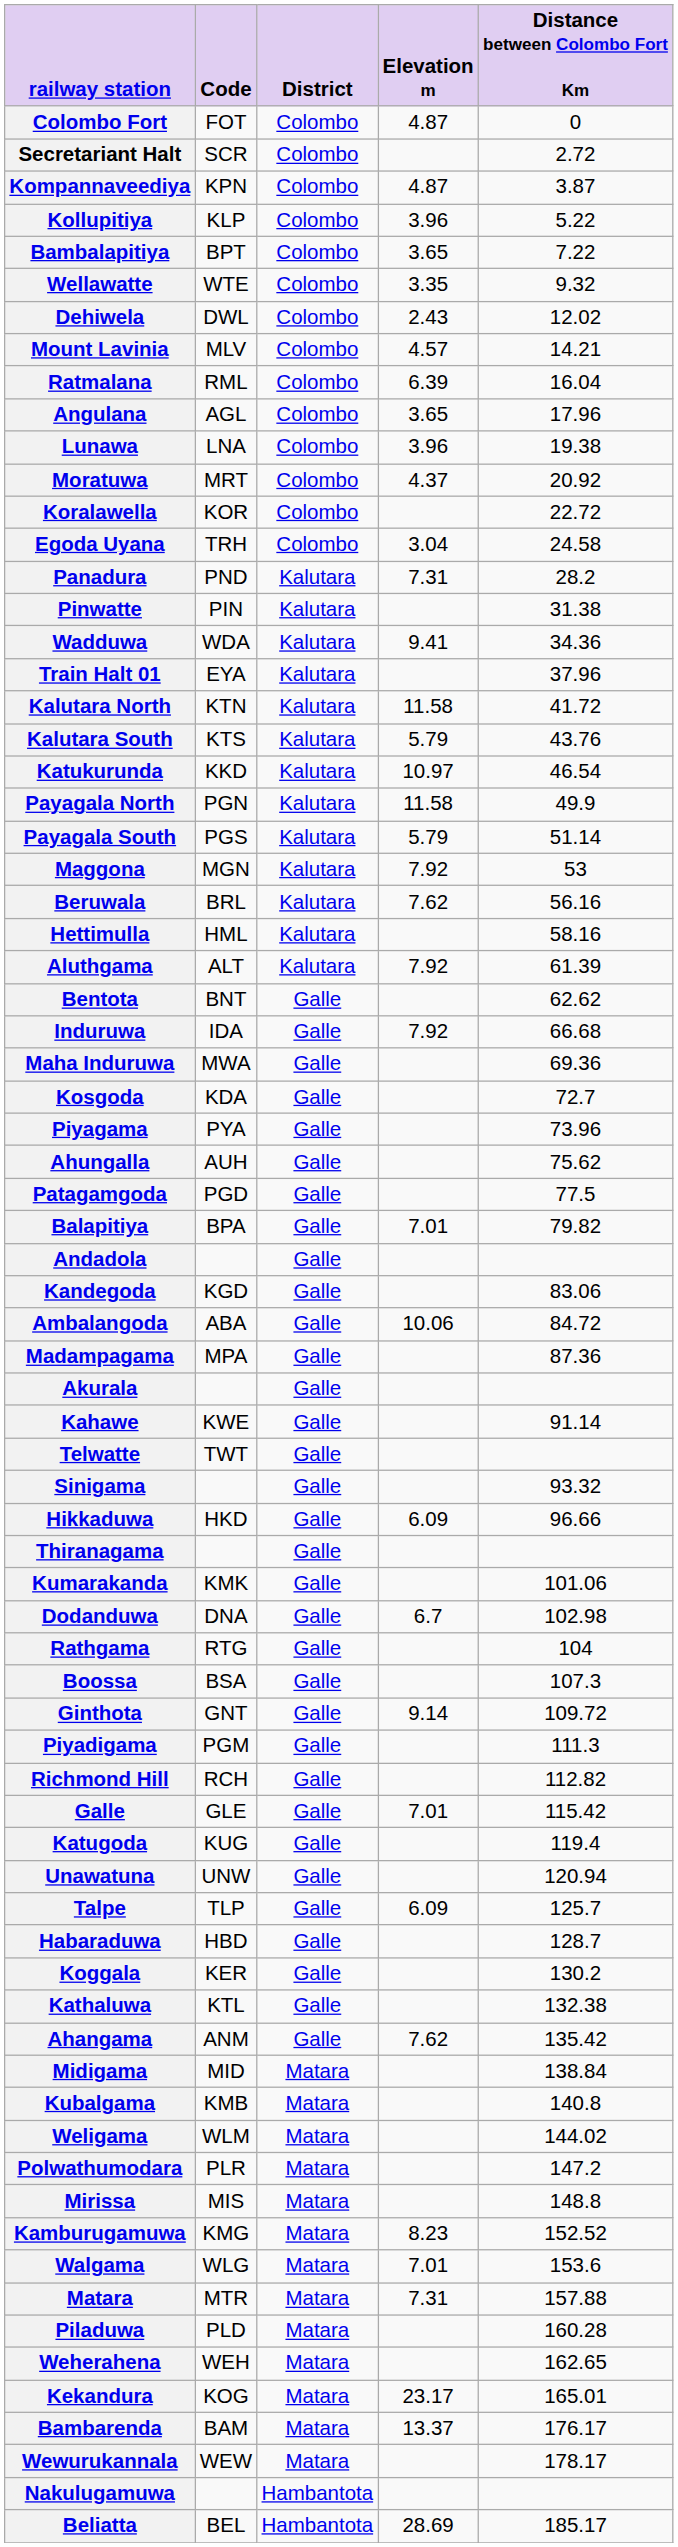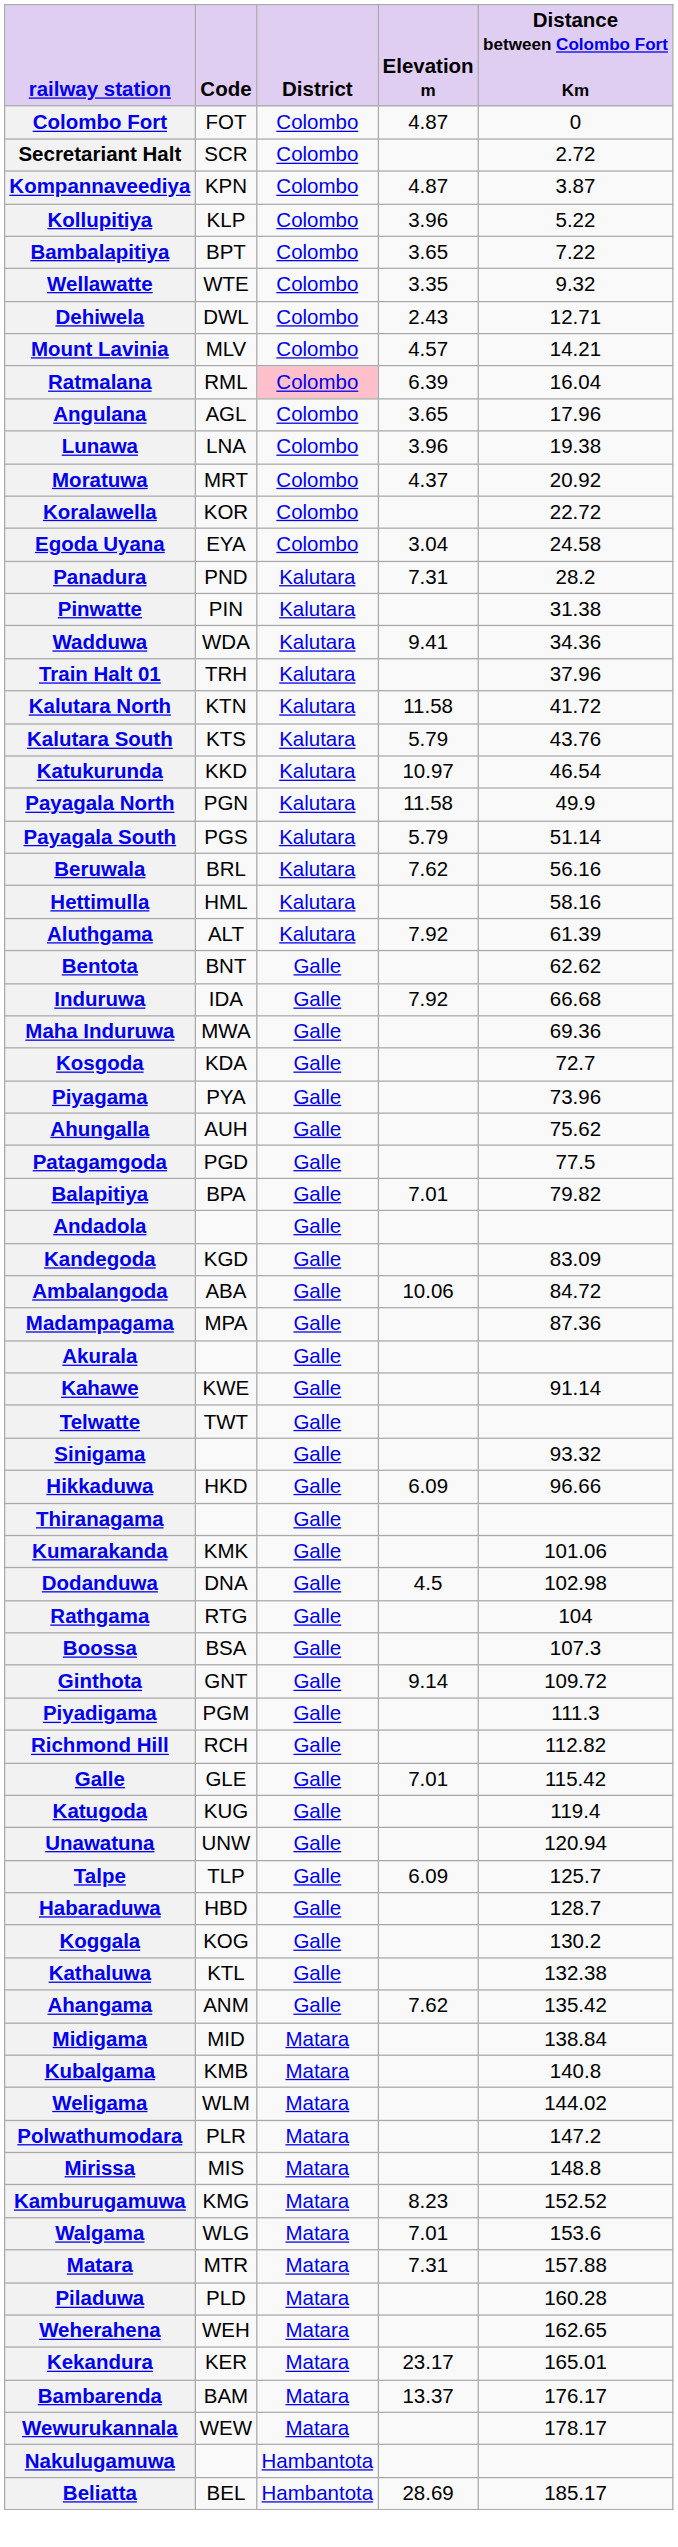 <table class="wikitable sortable" style="text-align:center; font-size:100%">
 <tr valign=bottom>
 <th style="background-color:#E0CEF2;"><a href='#'>railway station</a></th>
 <th style="background-color:#E0CEF2;">Code</th>
 <th style="background-color:#E0CEF2;">District</th>
 <th style="background-color:#E0CEF2;">Elevation<br><small>m</small><br></th>
 <th style="background-color:#E0CEF2;">Distance<br><small>between <a href='#'>Colombo Fort</a></small><br><br><small>Km</small><br></th>
 </tr>
 <tr>
 <th><a href='#'>Colombo Fort</a></th>
 <td>FOT</td>
 <td><a href='#'>Colombo</a></td>
 <td>4.87</td>
 <td>0</td>
 </tr>
 <tr>
 <th>Secretariant Halt</th>
 <td>SCR</td>
 <td><a href='#'>Colombo</a></td>
 <td></td>
 <td>2.72</td>
 </tr>
 <tr>
 <th><a href='#'>Kompannaveediya</a></th>
 <td>KPN</td>
 <td><a href='#'>Colombo</a></td>
 <td>4.87</td>
 <td>3.87</td>
 </tr>
 <tr>
 <th><a href='#'>Kollupitiya</a></th>
 <td>KLP</td>
 <td><a href='#'>Colombo</a></td>
 <td>3.96</td>
 <td>5.22</td>
 </tr>
 <tr>
 <th><a href='#'>Bambalapitiya</a></th>
 <td>BPT</td>
 <td><a href='#'>Colombo</a></td>
 <td>3.65</td>
 <td>7.22</td>
 </tr>
 <tr>
 <th><a href='#'>Wellawatte</a></th>
 <td>WTE</td>
 <td><a href='#'>Colombo</a></td>
 <td>3.35</td>
 <td>9.32</td>
 </tr>
 <tr>
 <th><a href='#'>Dehiwela</a></th>
 <td>DWL</td>
 <td><a href='#'>Colombo</a></td>
 <td>2.43</td>
-<td>12.02</td>
+<td>12.71</td>
 </tr>
 <tr>
 <th><a href='#'>Mount Lavinia</a></th>
 <td>MLV</td>
 <td><a href='#'>Colombo</a></td>
 <td>4.57</td>
 <td>14.21</td>
 </tr>
 <tr>
 <th><a href='#'>Ratmalana</a></th>
 <td>RML</td>
-<td><a href='#'>Colombo</a></td>
+<td style="background: pink;"><a href='#'>Colombo</a></td>
 <td>6.39</td>
 <td>16.04</td>
 </tr>
 <tr>
 <th><a href='#'>Angulana</a></th>
 <td>AGL</td>
 <td><a href='#'>Colombo</a></td>
 <td>3.65</td>
 <td>17.96</td>
 </tr>
 <tr>
 <th><a href='#'>Lunawa</a></th>
 <td>LNA</td>
 <td><a href='#'>Colombo</a></td>
 <td>3.96</td>
 <td>19.38</td>
 </tr>
 <tr>
 <th><a href='#'>Moratuwa</a></th>
 <td>MRT</td>
 <td><a href='#'>Colombo</a></td>
 <td>4.37</td>
 <td>20.92</td>
 </tr>
 <tr>
 <th><a href='#'>Koralawella</a></th>
 <td>KOR</td>
 <td><a href='#'>Colombo</a></td>
 <td></td>
 <td>22.72</td>
 </tr>
 <tr>
 <th><a href='#'>Egoda Uyana</a></th>
-<td>TRH</td>
+<td>EYA</td>
 <td><a href='#'>Colombo</a></td>
 <td>3.04</td>
 <td>24.58</td>
 </tr>
 <tr>
 <th><a href='#'>Panadura</a></th>
 <td>PND</td>
 <td><a href='#'>Kalutara</a></td>
 <td>7.31</td>
 <td>28.2</td>
 </tr>
 <tr>
 <th><a href='#'>Pinwatte</a></th>
 <td>PIN</td>
 <td><a href='#'>Kalutara</a></td>
 <td></td>
 <td>31.38</td>
 </tr>
 <tr>
 <th><a href='#'>Wadduwa</a></th>
 <td>WDA</td>
 <td><a href='#'>Kalutara</a></td>
 <td>9.41</td>
 <td>34.36</td>
 </tr>
 <tr>
 <th><a href='#'>Train Halt 01</a></th>
-<td>EYA</td>
+<td>TRH</td>
 <td><a href='#'>Kalutara</a></td>
 <td></td>
 <td>37.96</td>
 </tr>
 <tr>
 <th><a href='#'>Kalutara North</a></th>
 <td>KTN</td>
 <td><a href='#'>Kalutara</a></td>
 <td>11.58</td>
 <td>41.72</td>
 </tr>
 <tr>
 <th><a href='#'>Kalutara South</a></th>
 <td>KTS</td>
 <td><a href='#'>Kalutara</a></td>
 <td>5.79</td>
 <td>43.76</td>
 </tr>
 <tr>
 <th><a href='#'>Katukurunda</a></th>
 <td>KKD</td>
 <td><a href='#'>Kalutara</a></td>
 <td>10.97</td>
 <td>46.54</td>
 </tr>
 <tr>
 <th><a href='#'>Payagala North</a></th>
 <td>PGN</td>
 <td><a href='#'>Kalutara</a></td>
 <td>11.58</td>
 <td>49.9</td>
 </tr>
 <tr>
 <th><a href='#'>Payagala South</a></th>
 <td>PGS</td>
 <td><a href='#'>Kalutara</a></td>
 <td>5.79</td>
 <td>51.14</td>
-</tr>
-<tr>
-<th><a href='#'>Maggona</a></th>
-<td>MGN</td>
-<td><a href='#'>Kalutara</a></td>
-<td>7.92</td>
-<td>53</td>
 </tr>
 <tr>
 <th><a href='#'>Beruwala</a></th>
 <td>BRL</td>
 <td><a href='#'>Kalutara</a></td>
 <td>7.62</td>
 <td>56.16</td>
 </tr>
 <tr>
 <th><a href='#'>Hettimulla</a></th>
 <td>HML</td>
 <td><a href='#'>Kalutara</a></td>
 <td></td>
 <td>58.16</td>
 </tr>
 <tr>
 <th><a href='#'>Aluthgama</a></th>
 <td>ALT</td>
 <td><a href='#'>Kalutara</a></td>
 <td>7.92</td>
 <td>61.39</td>
 </tr>
 <tr>
 <th><a href='#'>Bentota</a></th>
 <td>BNT</td>
 <td><a href='#'>Galle</a></td>
 <td></td>
 <td>62.62</td>
 </tr>
 <tr>
 <th><a href='#'>Induruwa</a></th>
 <td>IDA</td>
 <td><a href='#'>Galle</a></td>
 <td>7.92</td>
 <td>66.68</td>
 </tr>
 <tr>
 <th><a href='#'>Maha Induruwa</a></th>
 <td>MWA</td>
 <td><a href='#'>Galle</a></td>
 <td></td>
 <td>69.36</td>
 </tr>
 <tr>
 <th><a href='#'>Kosgoda</a></th>
 <td>KDA</td>
 <td><a href='#'>Galle</a></td>
 <td></td>
 <td>72.7</td>
 </tr>
 <tr>
 <th><a href='#'>Piyagama</a></th>
 <td>PYA</td>
 <td><a href='#'>Galle</a></td>
 <td></td>
 <td>73.96</td>
 </tr>
 <tr>
 <th><a href='#'>Ahungalla</a></th>
 <td>AUH</td>
 <td><a href='#'>Galle</a></td>
 <td></td>
 <td>75.62</td>
 </tr>
 <tr>
 <th><a href='#'>Patagamgoda</a></th>
 <td>PGD</td>
 <td><a href='#'>Galle</a></td>
 <td></td>
 <td>77.5</td>
 </tr>
 <tr>
 <th><a href='#'>Balapitiya</a></th>
 <td>BPA</td>
 <td><a href='#'>Galle</a></td>
 <td>7.01</td>
 <td>79.82</td>
 </tr>
 <tr>
 <th><a href='#'>Andadola</a></th>
 <td></td>
 <td><a href='#'>Galle</a></td>
 <td></td>
 <td></td>
 </tr>
 <tr>
 <th><a href='#'>Kandegoda</a></th>
 <td>KGD</td>
 <td><a href='#'>Galle</a></td>
 <td></td>
-<td>83.06</td>
+<td>83.09</td>
 </tr>
 <tr>
 <th><a href='#'>Ambalangoda</a></th>
 <td>ABA</td>
 <td><a href='#'>Galle</a></td>
 <td>10.06</td>
 <td>84.72</td>
 </tr>
 <tr>
 <th><a href='#'>Madampagama</a></th>
 <td>MPA</td>
 <td><a href='#'>Galle</a></td>
 <td></td>
 <td>87.36</td>
 </tr>
 <tr>
 <th><a href='#'>Akurala</a></th>
 <td></td>
 <td><a href='#'>Galle</a></td>
 <td></td>
 <td></td>
 </tr>
 <tr>
 <th><a href='#'>Kahawe</a></th>
 <td>KWE</td>
 <td><a href='#'>Galle</a></td>
 <td></td>
 <td>91.14</td>
 </tr>
 <tr>
 <th><a href='#'>Telwatte</a></th>
 <td>TWT</td>
 <td><a href='#'>Galle</a></td>
 <td></td>
 <td></td>
 </tr>
 <tr>
 <th><a href='#'>Sinigama</a></th>
 <td></td>
 <td><a href='#'>Galle</a></td>
 <td></td>
 <td>93.32</td>
 </tr>
 <tr>
 <th><a href='#'>Hikkaduwa</a></th>
 <td>HKD</td>
 <td><a href='#'>Galle</a></td>
 <td>6.09</td>
 <td>96.66</td>
 </tr>
 <tr>
 <th><a href='#'>Thiranagama</a></th>
 <td></td>
 <td><a href='#'>Galle</a></td>
 <td></td>
 <td></td>
 </tr>
 <tr>
 <th><a href='#'>Kumarakanda</a></th>
 <td>KMK</td>
 <td><a href='#'>Galle</a></td>
 <td></td>
 <td>101.06</td>
 </tr>
 <tr>
 <th><a href='#'>Dodanduwa</a></th>
 <td>DNA</td>
 <td><a href='#'>Galle</a></td>
-<td>6.7</td>
+<td>4.5</td>
 <td>102.98</td>
 </tr>
 <tr>
 <th><a href='#'>Rathgama</a></th>
 <td>RTG</td>
 <td><a href='#'>Galle</a></td>
 <td></td>
 <td>104</td>
 </tr>
 <tr>
 <th><a href='#'>Boossa</a></th>
 <td>BSA</td>
 <td><a href='#'>Galle</a></td>
 <td></td>
 <td>107.3</td>
 </tr>
 <tr>
 <th><a href='#'>Ginthota</a></th>
 <td>GNT</td>
 <td><a href='#'>Galle</a></td>
 <td>9.14</td>
 <td>109.72</td>
 </tr>
 <tr>
 <th><a href='#'>Piyadigama</a></th>
 <td>PGM</td>
 <td><a href='#'>Galle</a></td>
 <td></td>
 <td>111.3</td>
 </tr>
 <tr>
 <th><a href='#'>Richmond Hill</a></th>
 <td>RCH</td>
 <td><a href='#'>Galle</a></td>
 <td></td>
 <td>112.82</td>
 </tr>
 <tr>
 <th><a href='#'>Galle</a></th>
 <td>GLE</td>
 <td><a href='#'>Galle</a></td>
 <td>7.01</td>
 <td>115.42</td>
 </tr>
 <tr>
 <th><a href='#'>Katugoda</a></th>
 <td>KUG</td>
 <td><a href='#'>Galle</a></td>
 <td></td>
 <td>119.4</td>
 </tr>
 <tr>
 <th><a href='#'>Unawatuna</a></th>
 <td>UNW</td>
 <td><a href='#'>Galle</a></td>
 <td></td>
 <td>120.94</td>
 </tr>
 <tr>
 <th><a href='#'>Talpe</a></th>
 <td>TLP</td>
 <td><a href='#'>Galle</a></td>
 <td>6.09</td>
 <td>125.7</td>
 </tr>
 <tr>
 <th><a href='#'>Habaraduwa</a></th>
 <td>HBD</td>
 <td><a href='#'>Galle</a></td>
 <td></td>
 <td>128.7</td>
 </tr>
 <tr>
 <th><a href='#'>Koggala</a></th>
-<td>KER</td>
+<td>KOG</td>
 <td><a href='#'>Galle</a></td>
 <td></td>
 <td>130.2</td>
 </tr>
 <tr>
 <th><a href='#'>Kathaluwa</a></th>
 <td>KTL</td>
 <td><a href='#'>Galle</a></td>
 <td></td>
 <td>132.38</td>
 </tr>
 <tr>
 <th><a href='#'>Ahangama</a></th>
 <td>ANM</td>
 <td><a href='#'>Galle</a></td>
 <td>7.62</td>
 <td>135.42</td>
 </tr>
 <tr>
 <th><a href='#'>Midigama</a></th>
 <td>MID</td>
 <td><a href='#'>Matara</a></td>
 <td></td>
 <td>138.84</td>
 </tr>
 <tr>
 <th><a href='#'>Kubalgama</a></th>
 <td>KMB</td>
 <td><a href='#'>Matara</a></td>
 <td></td>
 <td>140.8</td>
 </tr>
 <tr>
 <th><a href='#'>Weligama</a></th>
 <td>WLM</td>
 <td><a href='#'>Matara</a></td>
 <td></td>
 <td>144.02</td>
 </tr>
 <tr>
 <th><a href='#'>Polwathumodara</a></th>
 <td>PLR</td>
 <td><a href='#'>Matara</a></td>
 <td></td>
 <td>147.2</td>
 </tr>
 <tr>
 <th><a href='#'>Mirissa</a></th>
 <td>MIS</td>
 <td><a href='#'>Matara</a></td>
 <td></td>
 <td>148.8</td>
 </tr>
 <tr>
 <th><a href='#'>Kamburugamuwa</a></th>
 <td>KMG</td>
 <td><a href='#'>Matara</a></td>
 <td>8.23</td>
 <td>152.52</td>
 </tr>
 <tr>
 <th><a href='#'>Walgama</a></th>
 <td>WLG</td>
 <td><a href='#'>Matara</a></td>
 <td>7.01</td>
 <td>153.6</td>
 </tr>
 <tr>
 <th><a href='#'>Matara</a></th>
 <td>MTR</td>
 <td><a href='#'>Matara</a></td>
 <td>7.31</td>
 <td>157.88</td>
 </tr>
 <tr>
 <th><a href='#'>Piladuwa</a></th>
 <td>PLD</td>
 <td><a href='#'>Matara</a></td>
 <td></td>
 <td>160.28</td>
 </tr>
 <tr>
 <th><a href='#'>Weherahena</a></th>
 <td>WEH</td>
 <td><a href='#'>Matara</a></td>
 <td></td>
 <td>162.65</td>
 </tr>
 <tr>
 <th><a href='#'>Kekandura</a></th>
-<td>KOG</td>
+<td>KER</td>
 <td><a href='#'>Matara</a></td>
 <td>23.17</td>
 <td>165.01</td>
 </tr>
 <tr>
 <th><a href='#'>Bambarenda</a></th>
 <td>BAM</td>
 <td><a href='#'>Matara</a></td>
 <td>13.37</td>
 <td>176.17</td>
 </tr>
 <tr>
 <th><a href='#'>Wewurukannala</a></th>
 <td>WEW</td>
 <td><a href='#'>Matara</a></td>
 <td></td>
 <td>178.17</td>
 </tr>
 <tr>
 <th><a href='#'>Nakulugamuwa</a></th>
 <td></td>
 <td><a href='#'>Hambantota</a></td>
 <td></td>
 <td></td>
 </tr>
 <tr>
 <th><a href='#'>Beliatta</a></th>
 <td>BEL</td>
 <td><a href='#'>Hambantota</a></td>
 <td>28.69</td>
 <td>185.17</td>
 </tr>
 </table>
